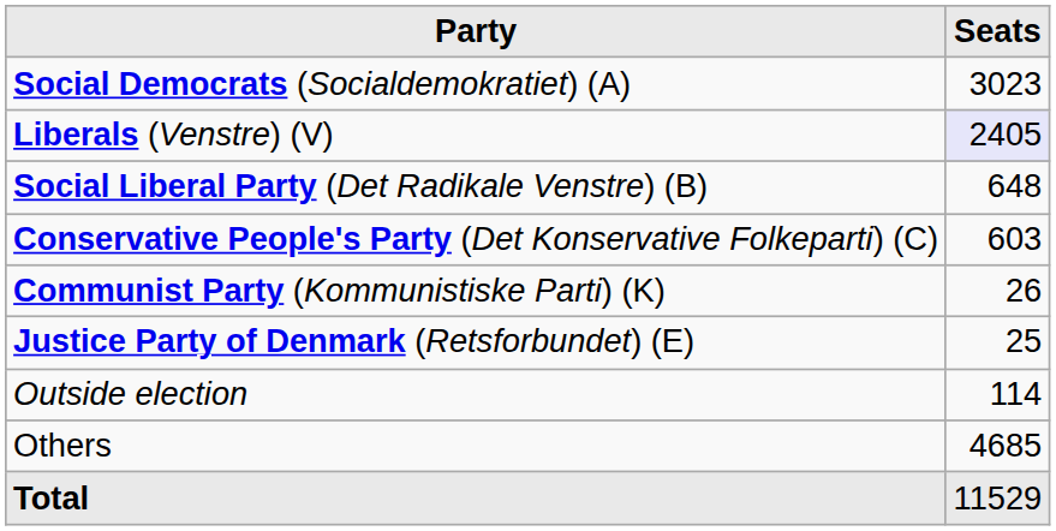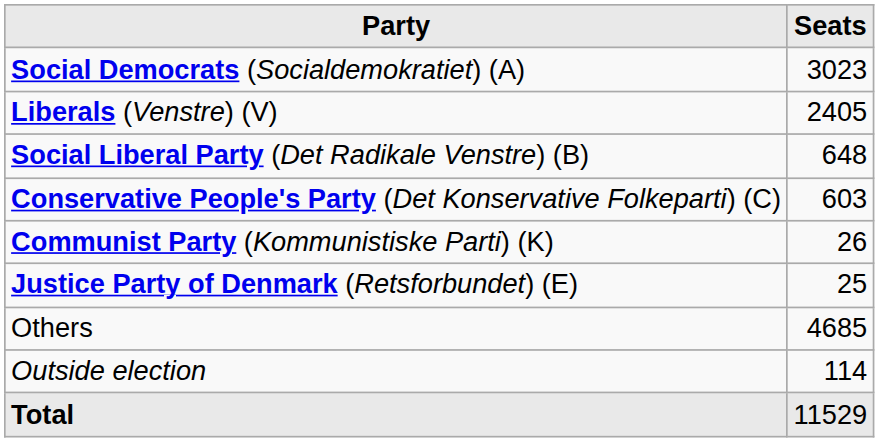 <table class="wikitable">
 <tr>
 <th style="background-color:#E9E9E9">Party</th>
 <th style="background-color:#E9E9E9">Seats</th>
 </tr>
 <tr>
 <td><strong><a href='#'>Social Democrats</a></strong> (<em>Socialdemokratiet</em>) (A)</td>
 <td align="right">3023</td>
 </tr>
 <tr>
 <td><strong><a href='#'>Liberals</a></strong> (<em>Venstre</em>) (V)</td>
-<td align="right" style="background: lavender;">2405</td>
+<td align="right">2405</td>
 </tr>
 <tr>
 <td><strong><a href='#'>Social Liberal Party</a></strong> (<em>Det Radikale Venstre</em>) (B)</td>
 <td align="right">648</td>
 </tr>
 <tr>
 <td><strong><a href='#'>Conservative People's Party</a></strong> (<em>Det Konservative Folkeparti</em>) (C)</td>
 <td align="right">603</td>
 </tr>
 <tr>
 <td><strong><a href='#'>Communist Party</a></strong> (<em>Kommunistiske Parti</em>) (K)</td>
 <td align="right">26</td>
 </tr>
 <tr>
 <td><strong><a href='#'>Justice Party of Denmark</a></strong> (<em>Retsforbundet</em>) (E)</td>
 <td align="right">25</td>
 </tr>
 <tr>
+<td>Others</td>
+<td align="right">4685</td>
+</tr>
+<tr>
 <td><em>Outside election</em></td>
 <td align="right">114</td>
-</tr>
-<tr>
-<td>Others</td>
-<td align="right">4685</td>
 </tr>
 <tr>
 <td style="background-color:#E9E9E9"><strong>Total</strong></td>
 <td align="right" style="background-color:#E9E9E9">11529</td>
 </tr>
 </table>
